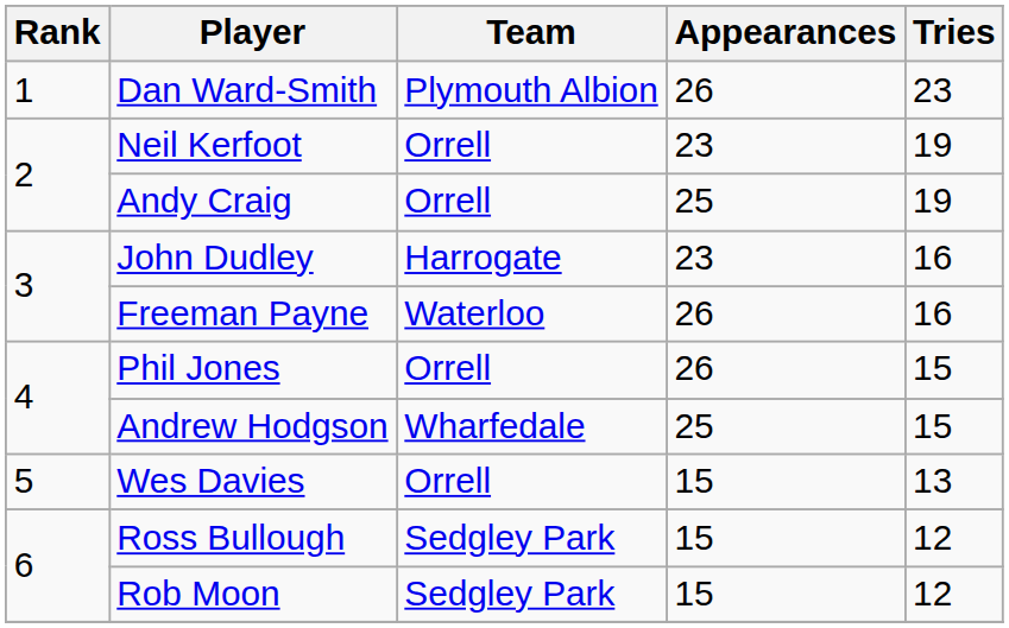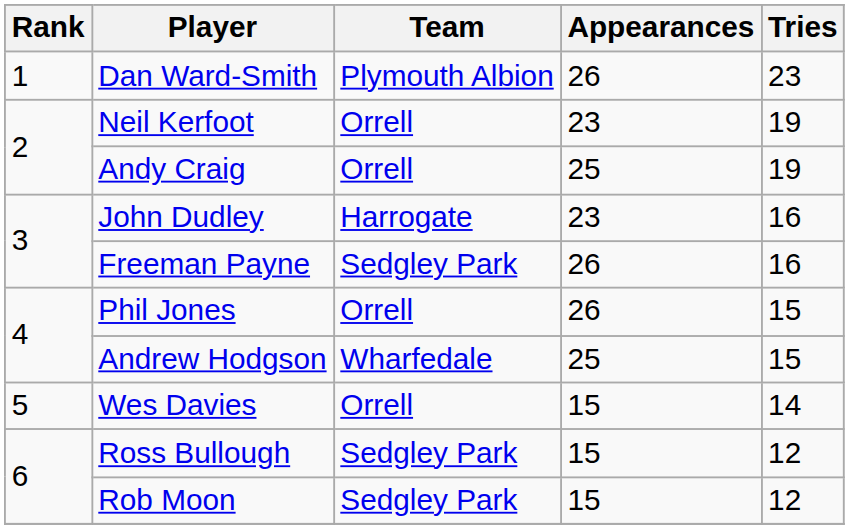 <table class="wikitable">
 <tr>
 <th>Rank</th>
 <th>Player</th>
 <th>Team</th>
 <th>Appearances</th>
 <th>Tries</th>
 </tr>
 <tr>
 <td>1</td>
 <td> <a href='#'>Dan Ward-Smith</a></td>
 <td><a href='#'>Plymouth Albion</a></td>
 <td>26</td>
 <td>23</td>
 </tr>
 <tr>
 <td rowspan=2>2</td>
 <td> <a href='#'>Neil Kerfoot</a></td>
 <td><a href='#'>Orrell</a></td>
 <td>23</td>
 <td>19</td>
 </tr>
 <tr>
 <td> <a href='#'>Andy Craig</a></td>
 <td><a href='#'>Orrell</a></td>
 <td>25</td>
 <td>19</td>
 </tr>
 <tr>
 <td rowspan=2>3</td>
 <td> <a href='#'>John Dudley</a></td>
 <td><a href='#'>Harrogate</a></td>
 <td>23</td>
 <td>16</td>
 </tr>
 <tr>
 <td> <a href='#'>Freeman Payne</a></td>
-<td><a href='#'>Waterloo</a></td>
+<td><a href='#'>Sedgley Park</a></td>
 <td>26</td>
 <td>16</td>
 </tr>
 <tr>
 <td rowspan=2>4</td>
 <td> <a href='#'>Phil Jones</a></td>
 <td><a href='#'>Orrell</a></td>
 <td>26</td>
 <td>15</td>
 </tr>
 <tr>
 <td> <a href='#'>Andrew Hodgson</a></td>
 <td><a href='#'>Wharfedale</a></td>
 <td>25</td>
 <td>15</td>
 </tr>
 <tr>
 <td>5</td>
 <td> <a href='#'>Wes Davies</a></td>
 <td><a href='#'>Orrell</a></td>
 <td>15</td>
-<td>13</td>
+<td>14</td>
 </tr>
 <tr>
 <td rowspan=2>6</td>
 <td> <a href='#'>Ross Bullough</a></td>
 <td><a href='#'>Sedgley Park</a></td>
 <td>15</td>
 <td>12</td>
 </tr>
 <tr>
 <td> <a href='#'>Rob Moon</a></td>
 <td><a href='#'>Sedgley Park</a></td>
 <td>15</td>
 <td>12</td>
 </tr>
 <tr>
 </tr>
 </table>
